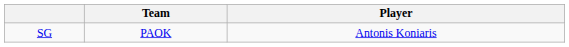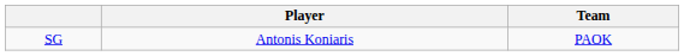 <table class="wikitable" style="text-align: center;" width="60%">
 <tr>
 <th style="text-align:center;"></th>
+<th style="text-align:center;">Player</th>
 <th style="text-align:center;">Team</th>
-<th style="text-align:center;">Player</th>
 </tr>
 <tr>
 <td style="text-align:center;"><a href='#'>SG</a></td>
+<td> <a href='#'>Antonis Koniaris</a></td>
 <td><a href='#'>PAOK</a></td>
-<td> <a href='#'>Antonis Koniaris</a></td>
 </tr>
 </table>
